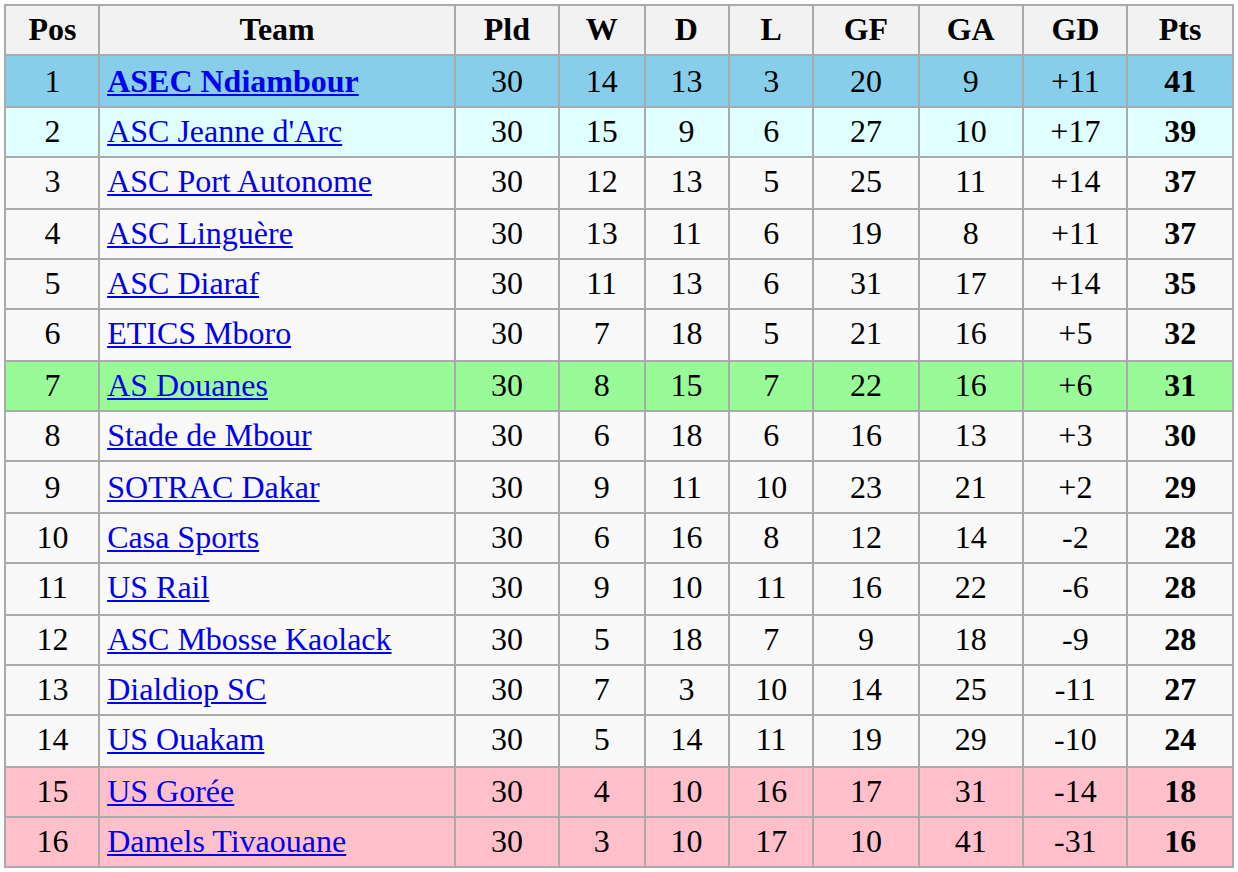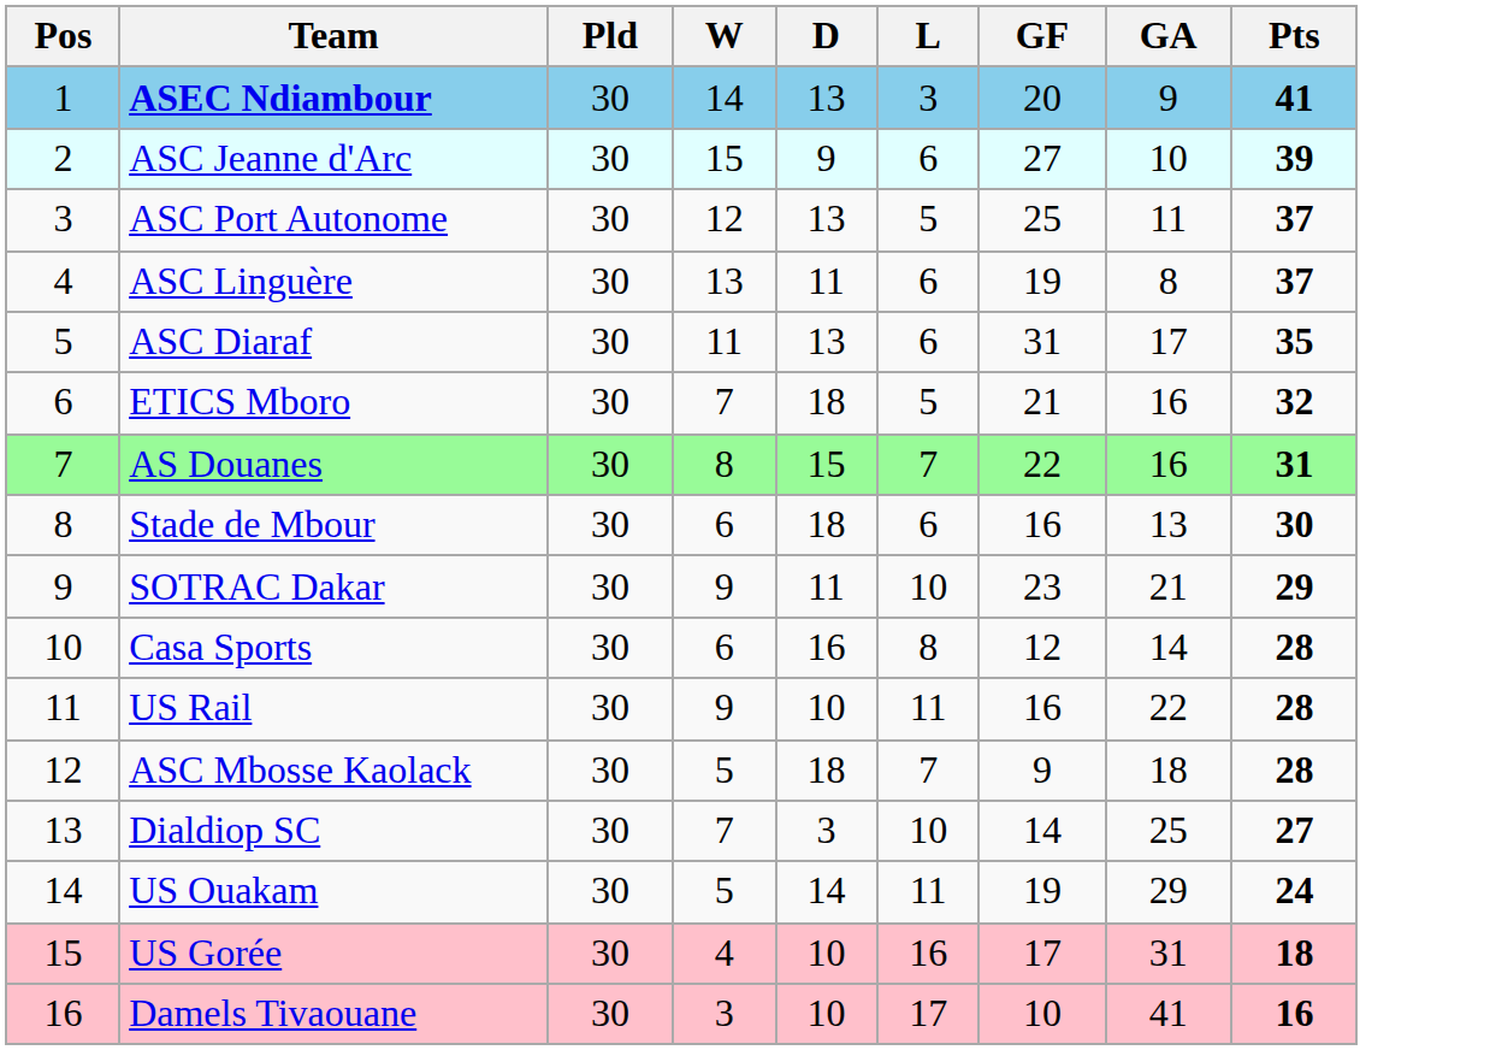 <table class="wikitable" style="text-align: center;">
 <tr>
 <th style="width: 40px;">Pos</th>
 <th style="width: 170px;">Team</th>
 <th style="width: 45px;">Pld</th>
 <th style="width: 35px;">W</th>
 <th style="width: 35px;">D</th>
 <th style="width: 35px;">L</th>
 <th style="width: 45px;">GF</th>
 <th style="width: 45px;">GA</th>
-<th style="width: 45px;">GD</th>
 <th style="width: 45px;">Pts</th>
 </tr>
 <tr style="background:#87ceeb;">
 <td>1</td>
 <td style="text-align: left;"><strong><a href='#'>ASEC Ndiambour</a></strong></td>
 <td>30</td>
 <td>14</td>
 <td>13</td>
 <td>3</td>
 <td>20</td>
 <td>9</td>
-<td>+11</td>
 <td><strong>41</strong></td>
 </tr>
 <tr style="background:#e0ffff;">
 <td>2</td>
 <td style="text-align: left;"><a href='#'>ASC Jeanne d'Arc</a></td>
 <td>30</td>
 <td>15</td>
 <td>9</td>
 <td>6</td>
 <td>27</td>
 <td>10</td>
-<td>+17</td>
 <td><strong>39</strong></td>
 </tr>
 <tr>
 <td>3</td>
 <td style="text-align: left;"><a href='#'>ASC Port Autonome</a></td>
 <td>30</td>
 <td>12</td>
 <td>13</td>
 <td>5</td>
 <td>25</td>
 <td>11</td>
-<td>+14</td>
 <td><strong>37</strong></td>
 </tr>
 <tr>
 <td>4</td>
 <td style="text-align: left;"><a href='#'>ASC Linguère</a></td>
 <td>30</td>
 <td>13</td>
 <td>11</td>
 <td>6</td>
 <td>19</td>
 <td>8</td>
-<td>+11</td>
 <td><strong>37</strong></td>
 </tr>
 <tr>
 <td>5</td>
 <td style="text-align: left;"><a href='#'>ASC Diaraf</a></td>
 <td>30</td>
 <td>11</td>
 <td>13</td>
 <td>6</td>
 <td>31</td>
 <td>17</td>
-<td>+14</td>
 <td><strong>35</strong></td>
 </tr>
 <tr>
 <td>6</td>
 <td style="text-align: left;"><a href='#'>ETICS Mboro</a></td>
 <td>30</td>
 <td>7</td>
 <td>18</td>
 <td>5</td>
 <td>21</td>
 <td>16</td>
-<td>+5</td>
 <td><strong>32</strong></td>
 </tr>
 <tr style="background:#98fb98;">
 <td>7</td>
 <td style="text-align: left;"><a href='#'>AS Douanes</a></td>
 <td>30</td>
 <td>8</td>
 <td>15</td>
 <td>7</td>
 <td>22</td>
 <td>16</td>
-<td>+6</td>
 <td><strong>31</strong></td>
 </tr>
 <tr>
 <td>8</td>
 <td style="text-align: left;"><a href='#'>Stade de Mbour</a></td>
 <td>30</td>
 <td>6</td>
 <td>18</td>
 <td>6</td>
 <td>16</td>
 <td>13</td>
-<td>+3</td>
 <td><strong>30</strong></td>
 </tr>
 <tr>
 <td>9</td>
 <td style="text-align: left;"><a href='#'>SOTRAC Dakar</a></td>
 <td>30</td>
 <td>9</td>
 <td>11</td>
 <td>10</td>
 <td>23</td>
 <td>21</td>
-<td>+2</td>
 <td><strong>29</strong></td>
 </tr>
 <tr>
 <td>10</td>
 <td style="text-align: left;"><a href='#'>Casa Sports</a></td>
 <td>30</td>
 <td>6</td>
 <td>16</td>
 <td>8</td>
 <td>12</td>
 <td>14</td>
-<td>-2</td>
 <td><strong>28</strong></td>
 </tr>
 <tr>
 <td>11</td>
 <td style="text-align: left;"><a href='#'>US Rail</a></td>
 <td>30</td>
 <td>9</td>
 <td>10</td>
 <td>11</td>
 <td>16</td>
 <td>22</td>
-<td>-6</td>
 <td><strong>28</strong></td>
 </tr>
 <tr>
 <td>12</td>
 <td style="text-align: left;"><a href='#'>ASC Mbosse Kaolack</a></td>
 <td>30</td>
 <td>5</td>
 <td>18</td>
 <td>7</td>
 <td>9</td>
 <td>18</td>
-<td>-9</td>
 <td><strong>28</strong></td>
 </tr>
 <tr>
 <td>13</td>
 <td style="text-align: left;"><a href='#'>Dialdiop SC</a></td>
 <td>30</td>
 <td>7</td>
 <td>3</td>
 <td>10</td>
 <td>14</td>
 <td>25</td>
-<td>-11</td>
 <td><strong>27</strong></td>
 </tr>
 <tr>
 <td>14</td>
 <td style="text-align: left;"><a href='#'>US Ouakam</a></td>
 <td>30</td>
 <td>5</td>
 <td>14</td>
 <td>11</td>
 <td>19</td>
 <td>29</td>
-<td>-10</td>
 <td><strong>24</strong></td>
 </tr>
 <tr style="background:#ffc0cb;">
 <td>15</td>
 <td style="text-align: left;"><a href='#'>US Gorée</a></td>
 <td>30</td>
 <td>4</td>
 <td>10</td>
 <td>16</td>
 <td>17</td>
 <td>31</td>
-<td>-14</td>
 <td><strong>18</strong></td>
 </tr>
 <tr style="background:#ffc0cb;">
 <td>16</td>
 <td style="text-align: left;"><a href='#'>Damels Tivaouane</a></td>
 <td>30</td>
 <td>3</td>
 <td>10</td>
 <td>17</td>
 <td>10</td>
 <td>41</td>
-<td>-31</td>
 <td><strong>16</strong></td>
 </tr>
 </table>
